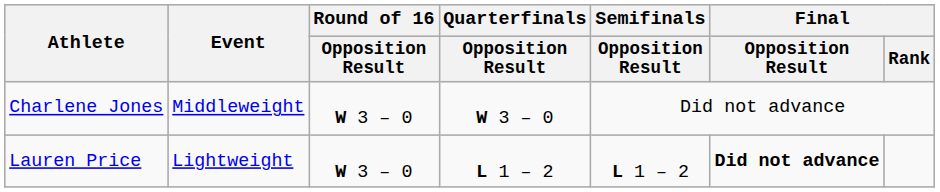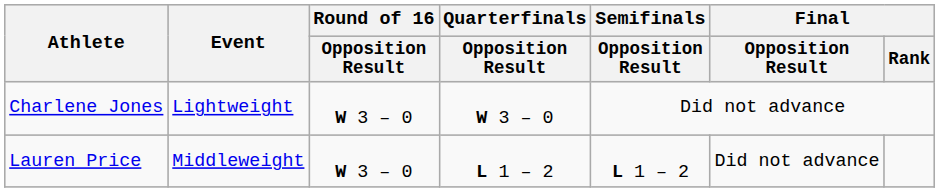 <table class="wikitable" style="font-size:90%;">
 <tr>
 <th rowspan=2>Athlete</th>
 <th rowspan=2>Event</th>
 <th>Round of 16</th>
 <th>Quarterfinals</th>
 <th>Semifinals</th>
 <th colspan=2>Final</th>
 </tr>
 <tr style="font-size:95%">
 <th>Opposition<br>Result</th>
 <th>Opposition<br>Result</th>
 <th>Opposition<br>Result</th>
 <th>Opposition<br>Result</th>
 <th>Rank</th>
 </tr>
 <tr align=center>
 <td align=left><a href='#'>Charlene Jones</a></td>
-<td align=left><a href='#'>Middleweight</a></td>
+<td align=left><a href='#'>Lightweight</a></td>
 <td><br><strong>W</strong> 3 – 0</td>
 <td><br><strong>W</strong> 3 – 0</td>
 <td colspan=3>Did not advance</td>
 </tr>
 <tr align=center>
 <td align=left><a href='#'>Lauren Price</a></td>
-<td align=left><a href='#'>Lightweight</a></td>
+<td align=left><a href='#'>Middleweight</a></td>
 <td><br><strong>W</strong> 3 – 0</td>
 <td><br><strong>L</strong> 1 – 2</td>
 <td><br><strong>L</strong> 1 – 2</td>
-<td><strong>Did not advance</strong></td>
+<td>Did not advance</td>
 <td></td>
 </tr>
 </table>
